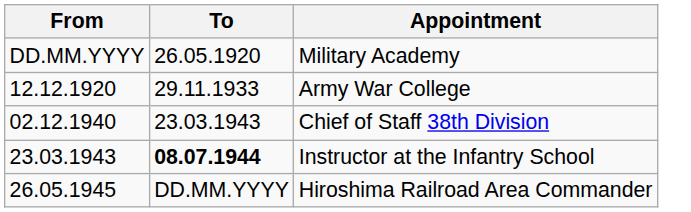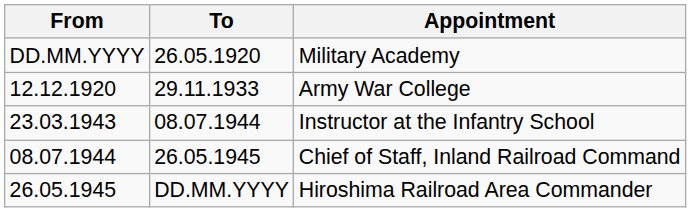 <table class="wikitable">
 <tr>
 <th>From</th>
 <th>To</th>
 <th>Appointment</th>
 </tr>
 <tr>
 <td>DD.MM.YYYY</td>
 <td>26.05.1920</td>
 <td>Military Academy</td>
 </tr>
 <tr>
 <td>12.12.1920</td>
 <td>29.11.1933</td>
 <td>Army War College</td>
 </tr>
 <tr>
-<td>02.12.1940</td>
 <td>23.03.1943</td>
-<td>Chief of Staff <a href='#'>38th Division</a></td>
+<td>08.07.1944</td>
+<td>Instructor at the Infantry School</td>
 </tr>
 <tr>
-<td>23.03.1943</td>
-<td><strong>08.07.1944</strong></td>
-<td>Instructor at the Infantry School</td>
+<td>08.07.1944</td>
+<td>26.05.1945</td>
+<td>Chief of Staff, Inland Railroad Command</td>
 </tr>
 <tr>
 <td>26.05.1945</td>
 <td>DD.MM.YYYY</td>
 <td>Hiroshima Railroad Area Commander</td>
 </tr>
 </table>
